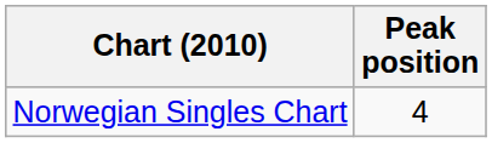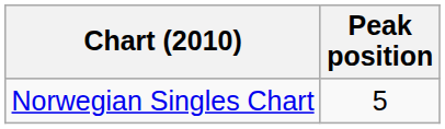 <table class="wikitable">
 <tr>
 <th>Chart (2010)</th>
 <th>Peak<br>position</th>
 </tr>
 <tr>
 <td align="left"><a href='#'>Norwegian Singles Chart</a></td>
-<td style="text-align:center;">4</td>
+<td style="text-align:center;">5</td>
 </tr>
 </table>
